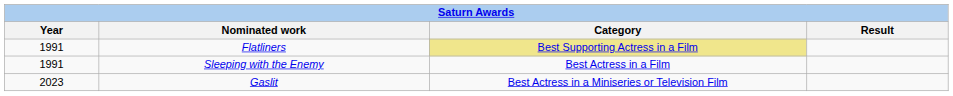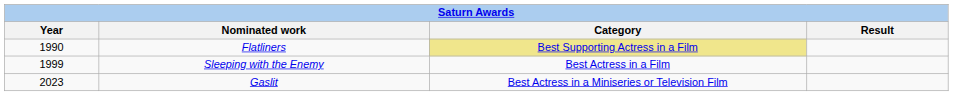 <table width="70%" class="wikitable sortable">
 <tr>
 <th colspan="4" - style="background:#abcdef;" align="center"><a href='#'>Saturn Awards</a></th>
 </tr>
 <tr>
 <th width="10%">Year</th>
 <th width="35%">Nominated work</th>
 <th width="40%">Category</th>
 <th width="15%">Result</th>
 </tr>
 <tr>
-<td align="center">1991</td>
+<td align="center">1990</td>
 <td align="center"><em><a href='#'>Flatliners</a></em></td>
 <td align="center" style="background: khaki;"><a href='#'>Best Supporting Actress in a Film</a></td>
 <td></td>
 </tr>
 <tr>
-<td align="center">1991</td>
+<td align="center">1999</td>
 <td align="center"><em><a href='#'>Sleeping with the Enemy</a></em></td>
 <td align="center"><a href='#'>Best Actress in a Film</a></td>
 <td></td>
 </tr>
 <tr>
 <td align="center">2023</td>
 <td align="center"><a href='#'><em>Gaslit</em></a></td>
 <td align="center"><a href='#'>Best Actress in a Miniseries or Television Film</a></td>
 <td></td>
 </tr>
 </table>
